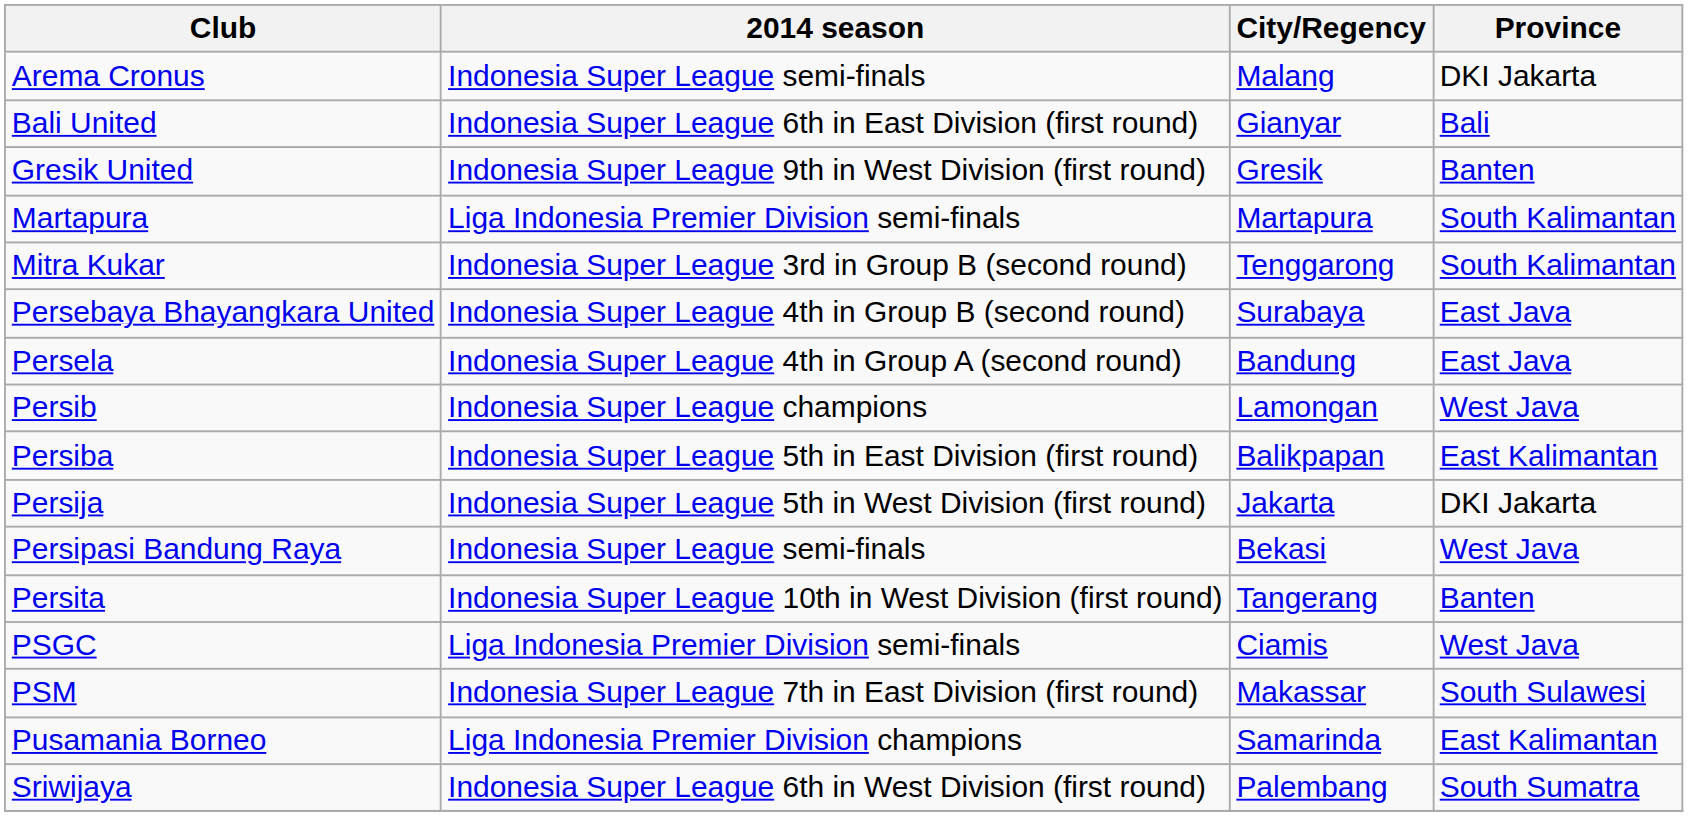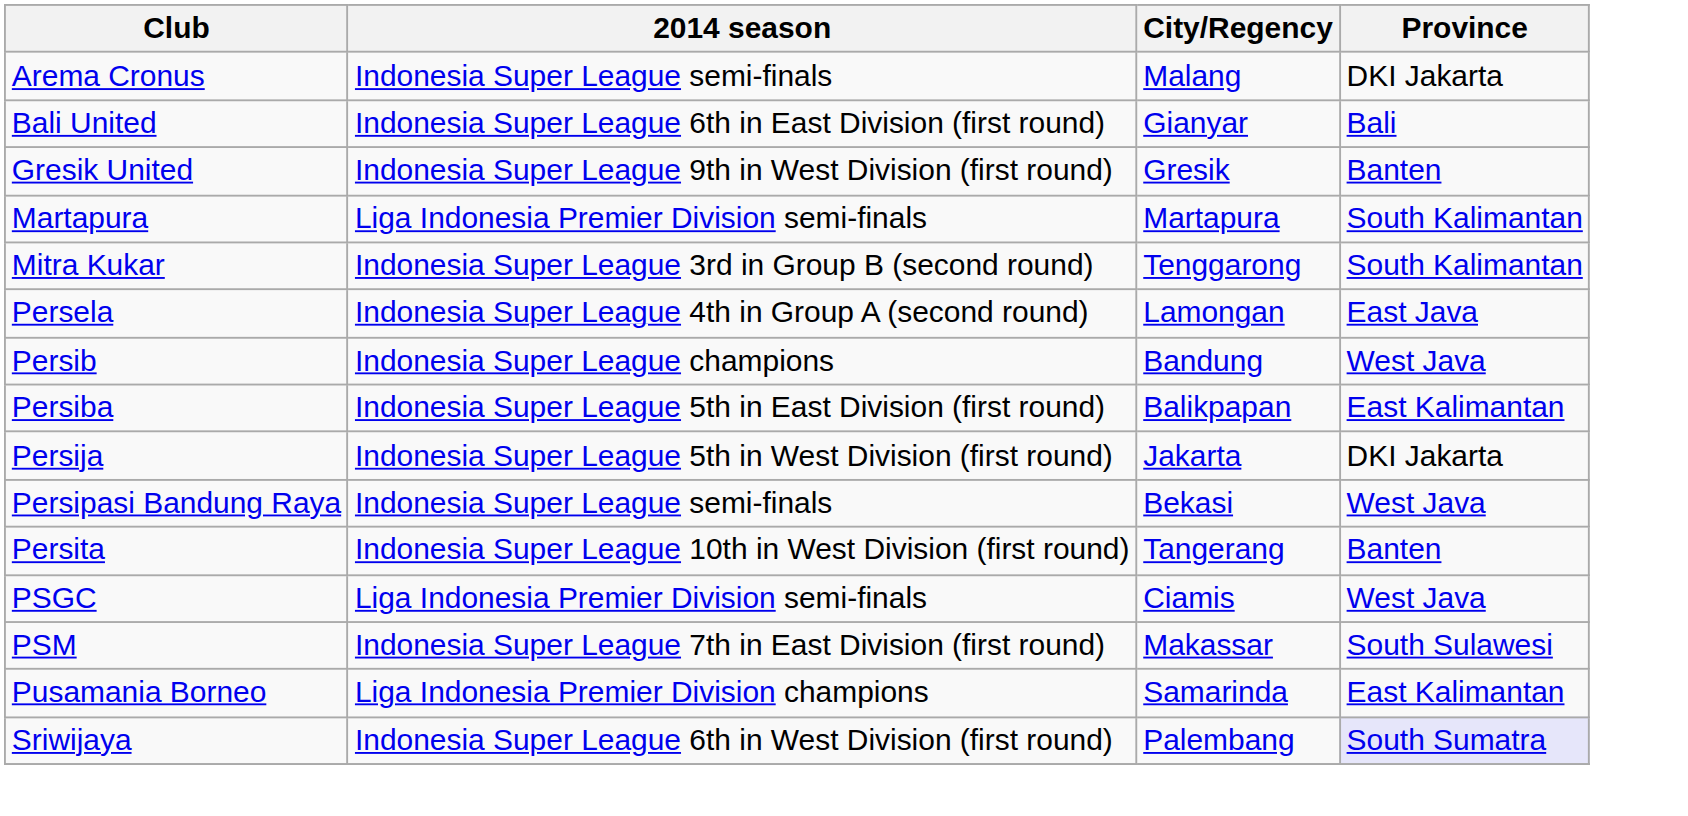 <table class="wikitable sortable">
 <tr>
 <th>Club</th>
 <th>2014 season</th>
 <th>City/Regency</th>
 <th>Province</th>
 </tr>
 <tr>
 <td><a href='#'>Arema Cronus</a></td>
 <td><a href='#'>Indonesia Super League</a> semi-finals</td>
 <td><a href='#'>Malang</a></td>
 <td>DKI Jakarta</td>
 </tr>
 <tr>
 <td><a href='#'>Bali United</a></td>
 <td><a href='#'>Indonesia Super League</a> 6th in East Division (first round)</td>
 <td><a href='#'>Gianyar</a></td>
 <td><a href='#'>Bali</a></td>
 </tr>
 <tr>
 <td><a href='#'>Gresik United</a></td>
 <td><a href='#'>Indonesia Super League</a> 9th in West Division (first round)</td>
 <td><a href='#'>Gresik</a></td>
 <td><a href='#'>Banten</a></td>
 </tr>
 <tr>
 <td><a href='#'>Martapura</a></td>
 <td><a href='#'>Liga Indonesia Premier Division</a> semi-finals</td>
 <td><a href='#'>Martapura</a></td>
 <td><a href='#'>South Kalimantan</a></td>
 </tr>
 <tr>
 <td><a href='#'>Mitra Kukar</a></td>
 <td><a href='#'>Indonesia Super League</a> 3rd in Group B (second round)</td>
 <td><a href='#'>Tenggarong</a></td>
 <td><a href='#'>South Kalimantan</a></td>
 </tr>
 <tr>
-<td><a href='#'>Persebaya Bhayangkara United</a></td>
-<td><a href='#'>Indonesia Super League</a> 4th in Group B (second round)</td>
-<td><a href='#'>Surabaya</a></td>
-<td><a href='#'>East Java</a></td>
-</tr>
-<tr>
 <td><a href='#'>Persela</a></td>
 <td><a href='#'>Indonesia Super League</a> 4th in Group A (second round)</td>
-<td><a href='#'>Bandung</a></td>
+<td><a href='#'>Lamongan</a></td>
 <td><a href='#'>East Java</a></td>
 </tr>
 <tr>
 <td><a href='#'>Persib</a></td>
 <td><a href='#'>Indonesia Super League</a> champions</td>
-<td><a href='#'>Lamongan</a></td>
+<td><a href='#'>Bandung</a></td>
 <td><a href='#'>West Java</a></td>
 </tr>
 <tr>
 <td><a href='#'>Persiba</a></td>
 <td><a href='#'>Indonesia Super League</a> 5th in East Division (first round)</td>
 <td><a href='#'>Balikpapan</a></td>
 <td><a href='#'>East Kalimantan</a></td>
 </tr>
 <tr>
 <td><a href='#'>Persija</a></td>
 <td><a href='#'>Indonesia Super League</a> 5th in West Division (first round)</td>
 <td><a href='#'>Jakarta</a></td>
 <td>DKI Jakarta</td>
 </tr>
 <tr>
 <td><a href='#'>Persipasi Bandung Raya</a></td>
 <td><a href='#'>Indonesia Super League</a> semi-finals</td>
 <td><a href='#'>Bekasi</a></td>
 <td><a href='#'>West Java</a></td>
 </tr>
 <tr>
 <td><a href='#'>Persita</a></td>
 <td><a href='#'>Indonesia Super League</a> 10th in West Division (first round)</td>
 <td><a href='#'>Tangerang</a></td>
 <td><a href='#'>Banten</a></td>
 </tr>
 <tr>
 <td><a href='#'>PSGC</a></td>
 <td><a href='#'>Liga Indonesia Premier Division</a> semi-finals</td>
 <td><a href='#'>Ciamis</a></td>
 <td><a href='#'>West Java</a></td>
 </tr>
 <tr>
 <td><a href='#'>PSM</a></td>
 <td><a href='#'>Indonesia Super League</a> 7th in East Division (first round)</td>
 <td><a href='#'>Makassar</a></td>
 <td><a href='#'>South Sulawesi</a></td>
 </tr>
 <tr>
 <td><a href='#'>Pusamania Borneo</a></td>
 <td><a href='#'>Liga Indonesia Premier Division</a> champions</td>
 <td><a href='#'>Samarinda</a></td>
 <td><a href='#'>East Kalimantan</a></td>
 </tr>
 <tr>
 <td><a href='#'>Sriwijaya</a></td>
 <td><a href='#'>Indonesia Super League</a> 6th in West Division (first round)</td>
 <td><a href='#'>Palembang</a></td>
-<td><a href='#'>South Sumatra</a></td>
+<td style="background: lavender;"><a href='#'>South Sumatra</a></td>
 </tr>
 <tr>
 </tr>
 </table>
